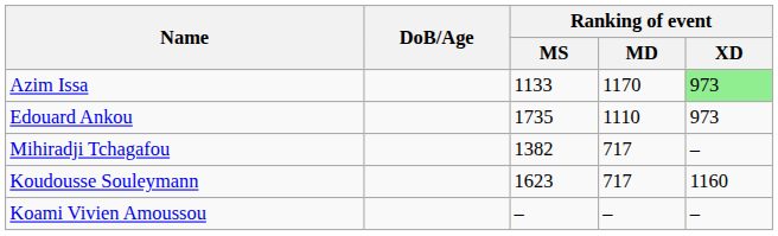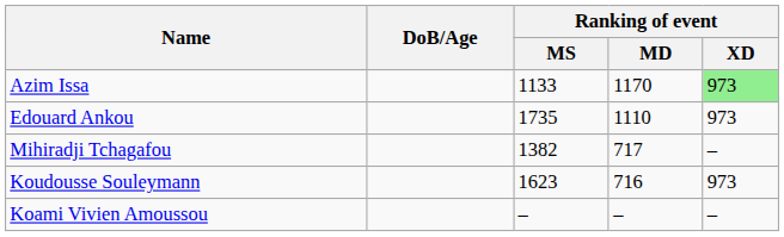 <table class="wikitable" style="width:600px; font-size:95%;">
 <tr>
 <th rowspan="2" align="left">Name</th>
 <th rowspan="2" align="left">DoB/Age</th>
 <th colspan="3" align="center">Ranking of event</th>
 </tr>
 <tr>
 <th align="center">MS</th>
 <th>MD</th>
 <th align="center">XD</th>
 </tr>
 <tr>
 <td><a href='#'>Azim Issa</a></td>
 <td></td>
 <td>1133</td>
 <td>1170</td>
 <td style="background: lightgreen;">973</td>
 </tr>
 <tr>
 <td><a href='#'>Edouard Ankou</a></td>
 <td></td>
 <td>1735</td>
 <td>1110</td>
 <td>973</td>
 </tr>
 <tr>
 <td><a href='#'>Mihiradji Tchagafou</a></td>
 <td></td>
 <td>1382</td>
 <td>717</td>
 <td>–</td>
 </tr>
 <tr>
 <td><a href='#'>Koudousse Souleymann</a></td>
 <td></td>
 <td>1623</td>
-<td>717</td>
-<td>1160</td>
+<td>716</td>
+<td>973</td>
 </tr>
 <tr>
 <td><a href='#'>Koami Vivien Amoussou</a></td>
 <td></td>
 <td>–</td>
 <td>–</td>
 <td>–</td>
 </tr>
 </table>
